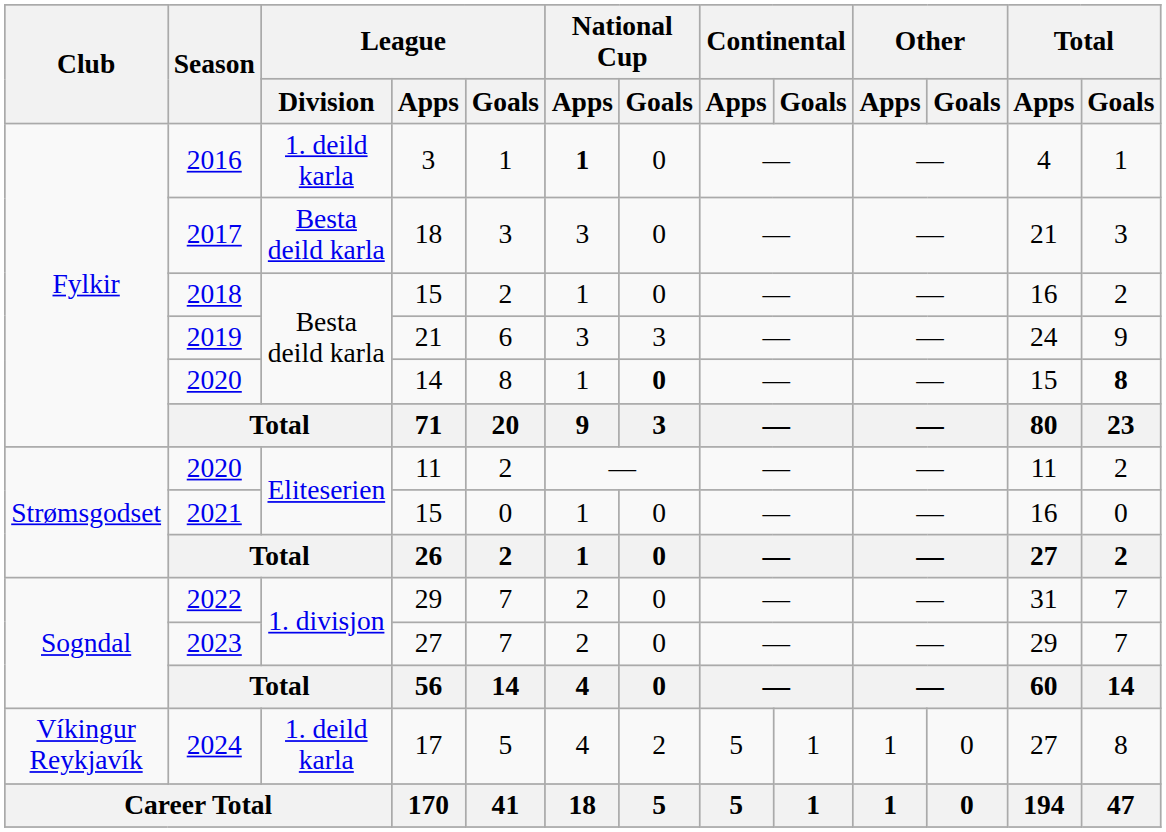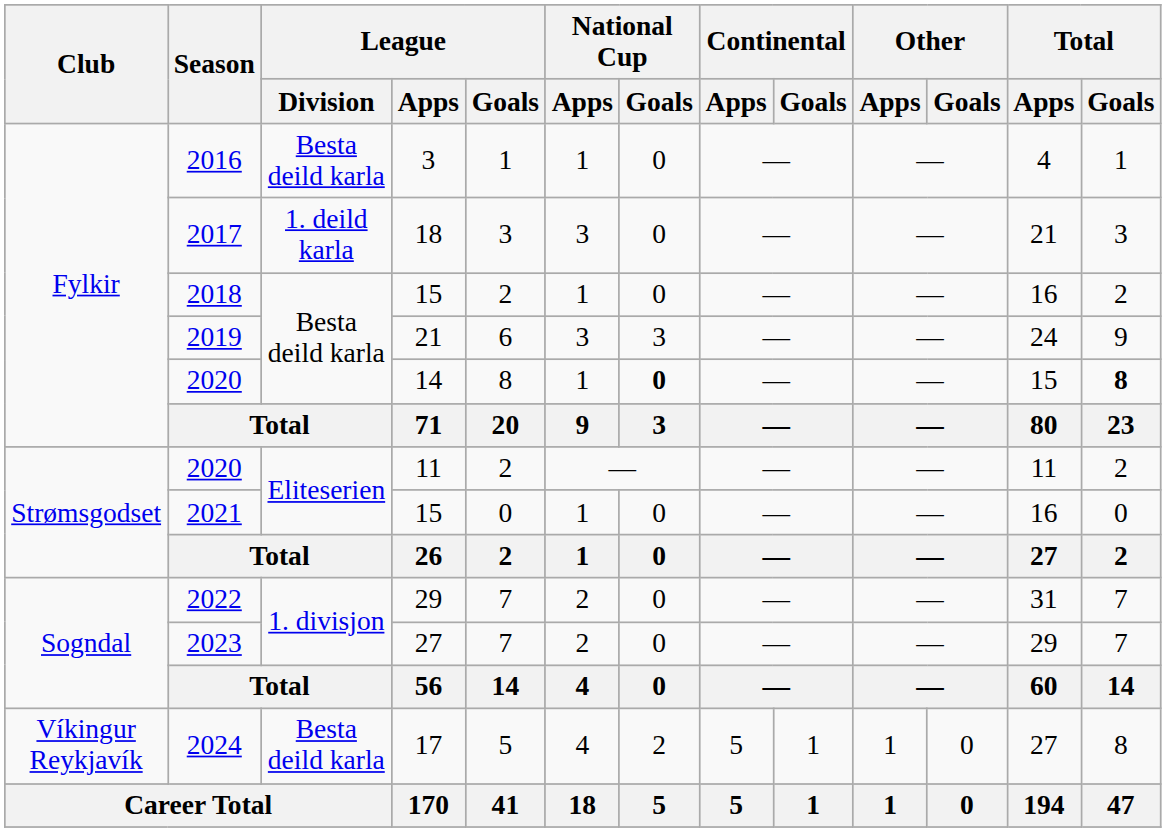 <table class="wikitable" style="text-align: center">
 <tr>
 <th rowspan="2">Club</th>
 <th rowspan="2">Season</th>
 <th colspan="3">League</th>
 <th colspan="2">National Cup</th>
 <th colspan="2">Continental</th>
 <th colspan="2">Other</th>
 <th colspan="2">Total</th>
 </tr>
 <tr>
 <th>Division</th>
 <th>Apps</th>
 <th>Goals</th>
 <th>Apps</th>
 <th>Goals</th>
 <th>Apps</th>
 <th>Goals</th>
 <th>Apps</th>
 <th>Goals</th>
 <th>Apps</th>
 <th>Goals</th>
 </tr>
 <tr>
 <td rowspan="6"><a href='#'>Fylkir</a></td>
 <td><a href='#'>2016</a></td>
-<td><a href='#'>1. deild karla</a></td>
+<td><a href='#'>Besta deild karla</a></td>
 <td>3</td>
 <td>1</td>
-<td><strong>1</strong></td>
+<td>1</td>
 <td>0</td>
 <td colspan="2">—</td>
 <td colspan="2">—</td>
 <td>4</td>
 <td>1</td>
 </tr>
 <tr>
 <td><a href='#'>2017</a></td>
-<td><a href='#'>Besta deild karla</a></td>
+<td><a href='#'>1. deild karla</a></td>
 <td>18</td>
 <td>3</td>
 <td>3</td>
 <td>0</td>
 <td colspan="2">—</td>
 <td colspan="2">—</td>
 <td>21</td>
 <td>3</td>
 </tr>
 <tr>
 <td><a href='#'>2018</a></td>
 <td rowspan="3">Besta deild karla</td>
 <td>15</td>
 <td>2</td>
 <td>1</td>
 <td>0</td>
 <td colspan="2">—</td>
 <td colspan="2">—</td>
 <td>16</td>
 <td>2</td>
 </tr>
 <tr>
 <td><a href='#'>2019</a></td>
 <td>21</td>
 <td>6</td>
 <td>3</td>
 <td>3</td>
 <td colspan="2">—</td>
 <td colspan="2">—</td>
 <td>24</td>
 <td>9</td>
 </tr>
 <tr>
 <td><a href='#'>2020</a></td>
 <td>14</td>
 <td>8</td>
 <td>1</td>
 <td><strong>0</strong></td>
 <td colspan="2">—</td>
 <td colspan="2">—</td>
 <td>15</td>
 <td><strong>8</strong></td>
 </tr>
 <tr>
 <th colspan="2">Total</th>
 <th>71</th>
 <th>20</th>
 <th>9</th>
 <th>3</th>
 <th colspan="2">—</th>
 <th colspan="2">—</th>
 <th>80</th>
 <th>23</th>
 </tr>
 <tr>
 <td rowspan="3"><a href='#'>Strømsgodset</a></td>
 <td><a href='#'>2020</a></td>
 <td rowspan="2"><a href='#'>Eliteserien</a></td>
 <td>11</td>
 <td>2</td>
 <td colspan="2">—</td>
 <td colspan="2">—</td>
 <td colspan="2">—</td>
 <td>11</td>
 <td>2</td>
 </tr>
 <tr>
 <td><a href='#'>2021</a></td>
 <td>15</td>
 <td>0</td>
 <td>1</td>
 <td>0</td>
 <td colspan="2">—</td>
 <td colspan="2">—</td>
 <td>16</td>
 <td>0</td>
 </tr>
 <tr>
 <th colspan="2">Total</th>
 <th>26</th>
 <th>2</th>
 <th>1</th>
 <th>0</th>
 <th colspan="2">—</th>
 <th colspan="2">—</th>
 <th>27</th>
 <th>2</th>
 </tr>
 <tr>
 <td rowspan="3"><a href='#'>Sogndal</a></td>
 <td><a href='#'>2022</a></td>
 <td rowspan="2"><a href='#'>1. divisjon</a></td>
 <td>29</td>
 <td>7</td>
 <td>2</td>
 <td>0</td>
 <td colspan="2">—</td>
 <td colspan="2">—</td>
 <td>31</td>
 <td>7</td>
 </tr>
 <tr>
 <td><a href='#'>2023</a></td>
 <td>27</td>
 <td>7</td>
 <td>2</td>
 <td>0</td>
 <td colspan="2">—</td>
 <td colspan="2">—</td>
 <td>29</td>
 <td>7</td>
 </tr>
 <tr>
 <th colspan="2">Total</th>
 <th>56</th>
 <th>14</th>
 <th>4</th>
 <th>0</th>
 <th colspan="2">—</th>
 <th colspan="2">—</th>
 <th>60</th>
 <th>14</th>
 </tr>
 <tr>
 <td><a href='#'>Víkingur Reykjavík</a></td>
 <td><a href='#'>2024</a></td>
-<td><a href='#'>1. deild karla</a></td>
+<td><a href='#'>Besta deild karla</a></td>
 <td>17</td>
 <td>5</td>
 <td>4</td>
 <td>2</td>
 <td>5</td>
 <td>1</td>
 <td>1</td>
 <td>0</td>
 <td>27</td>
 <td>8</td>
 </tr>
 <tr>
 <th colspan="3">Career Total</th>
 <th>170</th>
 <th>41</th>
 <th>18</th>
 <th>5</th>
 <th>5</th>
 <th>1</th>
 <th>1</th>
 <th>0</th>
 <th>194</th>
 <th>47</th>
 </tr>
 </table>
